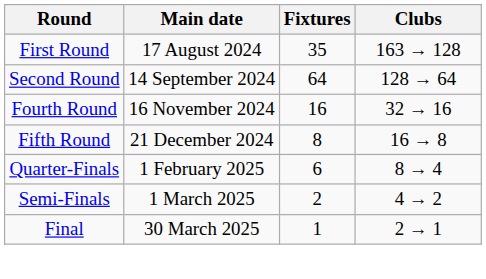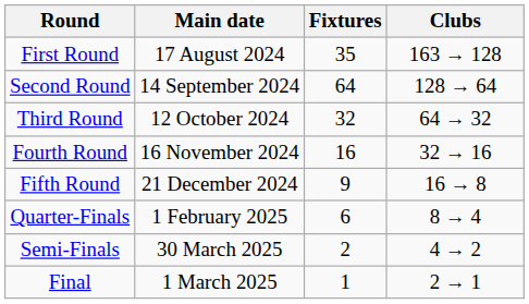 <table class="wikitable" style="text-align:center">
 <tr>
 <th>Round</th>
 <th>Main date</th>
 <th>Fixtures</th>
 <th style="width:100px">Clubs</th>
 </tr>
 <tr>
 <td><a href='#'>First Round</a></td>
 <td>17 August 2024</td>
 <td>35</td>
 <td>163 → 128</td>
 </tr>
 <tr>
 <td><a href='#'>Second Round</a></td>
 <td>14 September 2024</td>
 <td>64</td>
 <td>128 → 64</td>
 </tr>
 <tr>
+<td><a href='#'>Third Round</a></td>
+<td>12 October 2024</td>
+<td>32</td>
+<td>64 → 32</td>
+</tr>
+<tr>
 <td><a href='#'>Fourth Round</a></td>
 <td>16 November 2024</td>
 <td>16</td>
 <td>32 → 16</td>
 </tr>
 <tr>
 <td><a href='#'>Fifth Round</a></td>
 <td>21 December 2024</td>
-<td>8</td>
+<td>9</td>
 <td>16 → 8</td>
 </tr>
 <tr>
 <td><a href='#'>Quarter-Finals</a></td>
 <td>1 February 2025</td>
 <td>6</td>
 <td>8 → 4</td>
 </tr>
 <tr>
 <td><a href='#'>Semi-Finals</a></td>
-<td>1 March 2025</td>
+<td>30 March 2025</td>
 <td>2</td>
 <td>4 → 2</td>
 </tr>
 <tr>
 <td><a href='#'>Final</a></td>
-<td>30 March 2025</td>
+<td>1 March 2025</td>
 <td>1</td>
 <td>2 → 1</td>
 </tr>
 </table>
